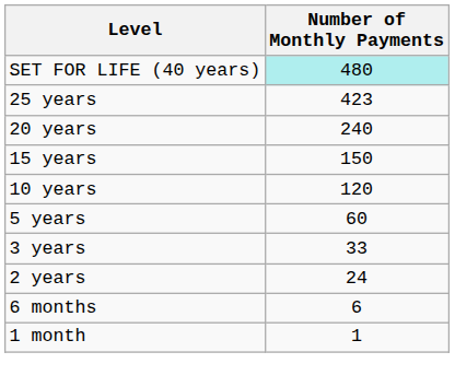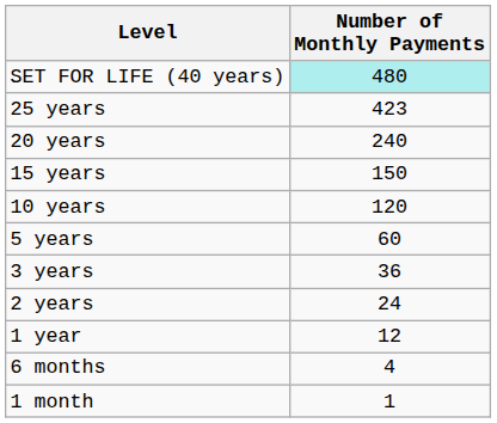 <table class="wikitable" align="center">
 <tr>
 <th>Level</th>
 <th>Number of<br>Monthly Payments</th>
 </tr>
 <tr>
 <td>SET FOR LIFE (40 years)</td>
 <td align="center" style="background: paleturquoise;">480</td>
 </tr>
 <tr>
 <td>25 years</td>
 <td align="center">423</td>
 </tr>
 <tr>
 <td>20 years</td>
 <td align="center">240</td>
 </tr>
 <tr>
 <td>15 years</td>
 <td align="center">150</td>
 </tr>
 <tr>
 <td>10 years</td>
 <td align="center">120</td>
 </tr>
 <tr>
 <td>5 years</td>
 <td align="center">60</td>
 </tr>
 <tr>
 <td>3 years</td>
-<td align="center">33</td>
+<td align="center">36</td>
 </tr>
 <tr>
 <td>2 years</td>
 <td align="center">24</td>
 </tr>
 <tr>
+<td>1 year</td>
+<td align="center">12</td>
+</tr>
+<tr>
 <td>6 months</td>
-<td align="center">6</td>
+<td align="center">4</td>
 </tr>
 <tr>
 <td>1 month</td>
 <td align="center">1</td>
 </tr>
 </table>
